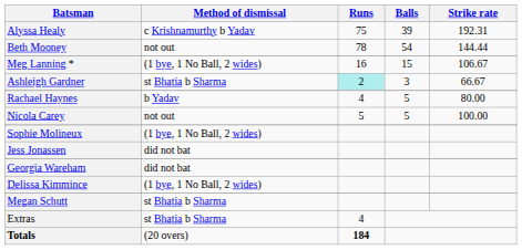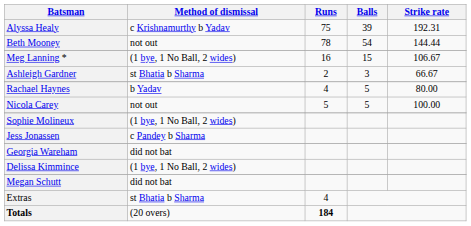 <table border="1" cellpadding="1" cellspacing="0" style="border: gray solid 1px; border-collapse: collapse; text-align: center; width: 60%;" class="wikitable">
 <tr>
 <th scope="col"><a href='#'>Batsman</a></th>
 <th scope="col"><a href='#'>Method of dismissal</a></th>
 <th scope="col"><a href='#'>Runs</a></th>
 <th scope="col"><a href='#'>Balls</a></th>
 <th scope="col"><a href='#'>Strike rate</a></th>
 </tr>
 <tr>
 <th scope="row" style="font-weight: normal; text-align: left;"><a href='#'>Alyssa Healy</a> </th>
 <td style=" text-align: left;">c <a href='#'>Krishnamurthy</a> b <a href='#'>Yadav</a></td>
 <td>75</td>
 <td>39</td>
 <td>192.31</td>
 </tr>
 <tr>
 <th scope="row" style="font-weight: normal; text-align: left;"><a href='#'>Beth Mooney</a></th>
 <td style=" text-align: left;">not out</td>
 <td>78</td>
 <td>54</td>
 <td>144.44</td>
 </tr>
 <tr>
 </tr>
 <tr>
 <th scope="row" style="font-weight: normal; text-align: left;"><a href='#'>Meg Lanning</a> *</th>
 <td style=" text-align: left;">(1 <a href='#'>bye</a>, 1 No Ball, 2 <a href='#'>wides</a>)</td>
 <td>16</td>
 <td>15</td>
 <td>106.67</td>
 </tr>
 <tr>
 <th scope="row" style="font-weight: normal; text-align: left;"><a href='#'>Ashleigh Gardner</a></th>
 <td style=" text-align: left;">st <a href='#'>Bhatia</a> b <a href='#'>Sharma</a></td>
-<td style="background: paleturquoise;">2</td>
+<td>2</td>
 <td>3</td>
 <td>66.67</td>
 </tr>
 <tr>
 </tr>
 <tr>
 <th scope="row" style="font-weight: normal; text-align: left;"><a href='#'>Rachael Haynes</a></th>
 <td style=" text-align: left;">b <a href='#'>Yadav</a></td>
 <td>4</td>
 <td>5</td>
 <td>80.00</td>
 </tr>
 <tr>
 <th scope="row" style="font-weight: normal; text-align: left;"><a href='#'>Nicola Carey</a></th>
 <td style=" text-align: left;">not out</td>
 <td>5</td>
 <td>5</td>
 <td>100.00</td>
 </tr>
 <tr>
 </tr>
 <tr>
 <th scope="row" style="font-weight: normal; text-align: left;"><a href='#'>Sophie Molineux</a></th>
 <td style=" text-align: left;">(1 <a href='#'>bye</a>, 1 No Ball, 2 <a href='#'>wides</a>)</td>
 <td></td>
 <td></td>
 <td></td>
 </tr>
 <tr>
 <th scope="row" style="font-weight: normal; text-align: left;"><a href='#'>Jess Jonassen</a></th>
-<td style=" text-align: left;">did not bat</td>
+<td style=" text-align: left;">c <a href='#'>Pandey</a> b <a href='#'>Sharma</a></td>
 <td></td>
 <td></td>
 <td></td>
 </tr>
 <tr>
 </tr>
 <tr>
 <th scope="row" style="font-weight: normal; text-align: left;"><a href='#'>Georgia Wareham</a></th>
 <td style=" text-align: left;">did not bat</td>
 <td></td>
 <td></td>
 <td></td>
 </tr>
 <tr>
 <th scope="row" style="font-weight: normal; text-align: left;"><a href='#'>Delissa Kimmince</a></th>
 <td style=" text-align: left;">(1 <a href='#'>bye</a>, 1 No Ball, 2 <a href='#'>wides</a>)</td>
 <td></td>
 <td></td>
 <td></td>
 </tr>
 <tr>
 </tr>
 <tr>
 <th scope="row" style="font-weight: normal; text-align: left;"><a href='#'>Megan Schutt</a></th>
-<td style=" text-align: left;">st <a href='#'>Bhatia</a> b <a href='#'>Sharma</a></td>
+<td style=" text-align: left;">did not bat</td>
 <td></td>
 <td></td>
 <td></td>
 </tr>
 <tr>
 <th scope="row" style="font-weight: normal; text-align: left;">Extras</th>
 <td style=" text-align: left;">st <a href='#'>Bhatia</a> b <a href='#'>Sharma</a></td>
 <td>4</td>
 <td colspan="2"></td>
 </tr>
 <tr>
 <th scope="row" style="font-weight: normal; text-align: left;"><strong>Totals</strong></th>
 <td style=" text-align: left;">(20 overs)</td>
 <td><strong>184</strong></td>
 <td colspan="2"></td>
 </tr>
 </table>
